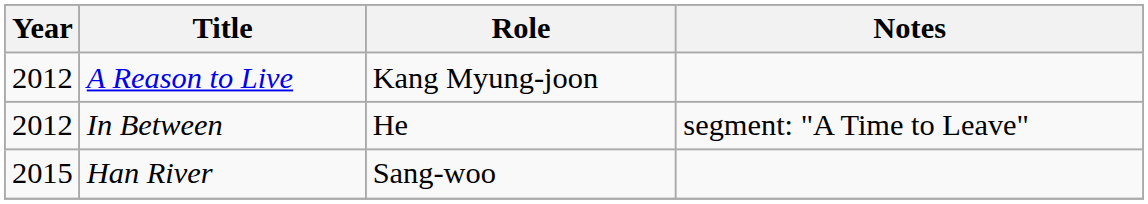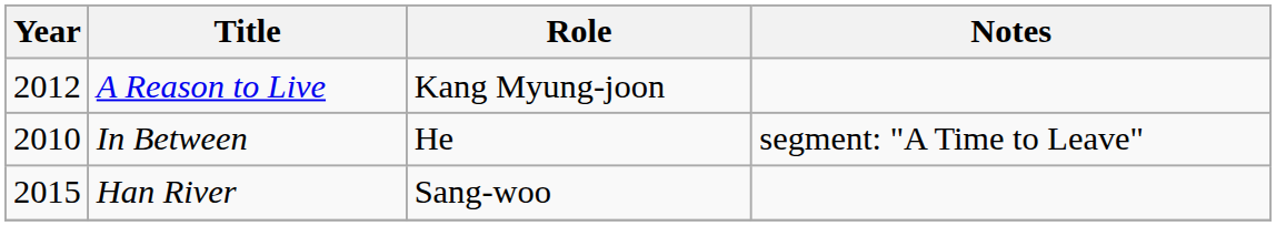 <table class="wikitable" style="width:600px">
 <tr>
 <th width=10>Year</th>
 <th>Title</th>
 <th>Role</th>
 <th>Notes</th>
 </tr>
 <tr>
 <td>2012</td>
 <td><em><a href='#'>A Reason to Live</a></em></td>
 <td>Kang Myung-joon</td>
 <td></td>
 </tr>
 <tr>
-<td>2012</td>
+<td>2010</td>
 <td><em>In Between</em></td>
 <td>He</td>
 <td>segment: "A Time to Leave"</td>
 </tr>
 <tr>
 <td>2015</td>
 <td><em>Han River</em></td>
 <td>Sang-woo</td>
 <td></td>
 </tr>
 <tr>
 </tr>
 </table>
